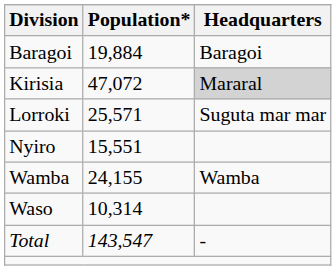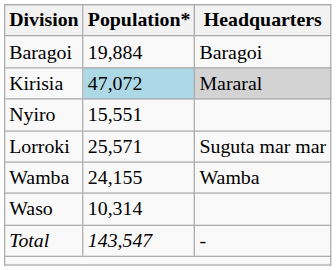 <table class="wikitable">
 <tr>
 </tr>
 <tr>
 <th>Division</th>
 <th>Population*</th>
 <th>Headquarters</th>
 </tr>
 <tr>
 <td>Baragoi</td>
 <td>19,884</td>
 <td>Baragoi</td>
 </tr>
 <tr>
 <td>Kirisia</td>
-<td>47,072</td>
+<td style="background: lightblue;">47,072</td>
 <td style="background: lightgrey;">Mararal</td>
+</tr>
+<tr>
+<td>Nyiro</td>
+<td>15,551</td>
+<td></td>
 </tr>
 <tr>
 <td>Lorroki</td>
 <td>25,571</td>
 <td>Suguta mar mar</td>
-</tr>
-<tr>
-<td>Nyiro</td>
-<td>15,551</td>
-<td></td>
 </tr>
 <tr>
 <td>Wamba</td>
 <td>24,155</td>
 <td>Wamba</td>
 </tr>
 <tr>
 <td>Waso</td>
 <td>10,314</td>
 <td></td>
 </tr>
 <tr>
 <td><em>Total</em></td>
 <td><em>143,547</em></td>
 <td>-</td>
 </tr>
 <tr>
 <td colspan=3></td>
 </tr>
 </table>
